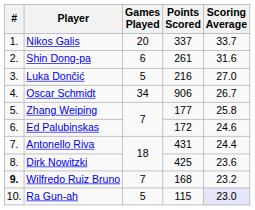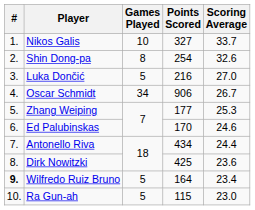 <table class="wikitable sortable" style="text-align:center; font-size:97%">
 <tr>
 <th>#</th>
 <th>Player</th>
 <th>Games <br>Played</th>
 <th>Points <br>Scored</th>
 <th>Scoring <br>Average</th>
 </tr>
 <tr>
 <td>1.</td>
 <td style="text-align:left"> <a href='#'>Nikos Galis</a></td>
-<td>20</td>
-<td>337</td>
+<td>10</td>
+<td>327</td>
 <td>33.7</td>
 </tr>
 <tr>
 <td>2.</td>
 <td style="text-align:left"> <a href='#'>Shin Dong-pa</a></td>
-<td>6</td>
-<td>261</td>
-<td>31.6</td>
+<td>8</td>
+<td>254</td>
+<td>32.6</td>
 </tr>
 <tr>
 <td>3.</td>
 <td style="text-align:left"> <a href='#'>Luka Dončić</a></td>
 <td>5</td>
 <td>216</td>
 <td>27.0</td>
 </tr>
 <tr>
 <td>4.</td>
 <td style="text-align:left"> <a href='#'>Oscar Schmidt</a></td>
 <td>34</td>
 <td>906</td>
 <td>26.7</td>
 </tr>
 <tr>
 <td>5.</td>
 <td style="text-align:left"> <a href='#'>Zhang Weiping</a></td>
 <td rowspan="2">7</td>
 <td>177</td>
-<td>25.8</td>
+<td>25.3</td>
 </tr>
 <tr>
 <td>6.</td>
 <td style="text-align:left"> <a href='#'>Ed Palubinskas</a></td>
-<td>172</td>
+<td>170</td>
 <td>24.6</td>
 </tr>
 <tr>
 <td>7.</td>
 <td style="text-align:left"> <a href='#'>Antonello Riva</a></td>
 <td rowspan="2">18</td>
-<td>431</td>
+<td>434</td>
 <td>24.4</td>
 </tr>
 <tr>
 <td>8.</td>
 <td style="text-align:left"> <a href='#'>Dirk Nowitzki</a></td>
 <td>425</td>
 <td>23.6</td>
 </tr>
 <tr>
 <td><strong>9.</strong></td>
 <td style="text-align:left"> <a href='#'>Wilfredo Ruiz Bruno</a></td>
-<td>7</td>
-<td>168</td>
-<td>23.2</td>
+<td>5</td>
+<td>164</td>
+<td>23.4</td>
 </tr>
 <tr>
 <td>10.</td>
 <td style="text-align:left"> <a href='#'>Ra Gun-ah</a></td>
 <td>5</td>
 <td>115</td>
-<td style="background: lavender;">23.0<br></td>
+<td>23.0<br></td>
 </tr>
 </table>
